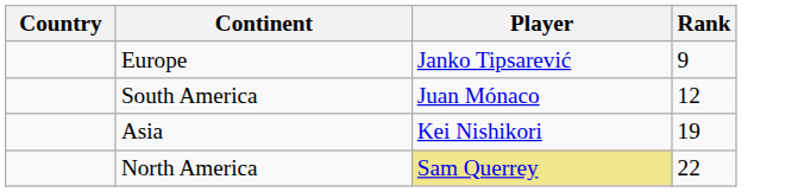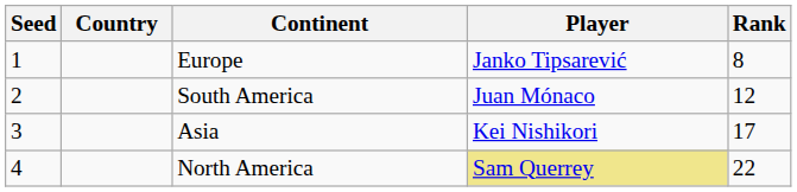 <table class="sortable wikitable">
 <tr>
+<th>Seed</th>
 <th width=70>Country</th>
 <th width=200>Continent</th>
 <th width=175>Player</th>
 <th>Rank</th>
 </tr>
 <tr>
+<td>1</td>
 <td></td>
 <td>Europe</td>
 <td><a href='#'>Janko Tipsarević</a></td>
-<td>9</td>
+<td>8</td>
 </tr>
 <tr>
+<td>2</td>
 <td></td>
 <td>South America</td>
 <td><a href='#'>Juan Mónaco</a></td>
 <td>12</td>
 </tr>
 <tr>
+<td>3</td>
 <td></td>
 <td>Asia</td>
 <td><a href='#'>Kei Nishikori</a></td>
-<td>19</td>
+<td>17</td>
 </tr>
 <tr>
+<td>4</td>
 <td></td>
 <td>North America</td>
 <td style="background: khaki;"><a href='#'>Sam Querrey</a></td>
 <td>22</td>
 </tr>
 </table>
